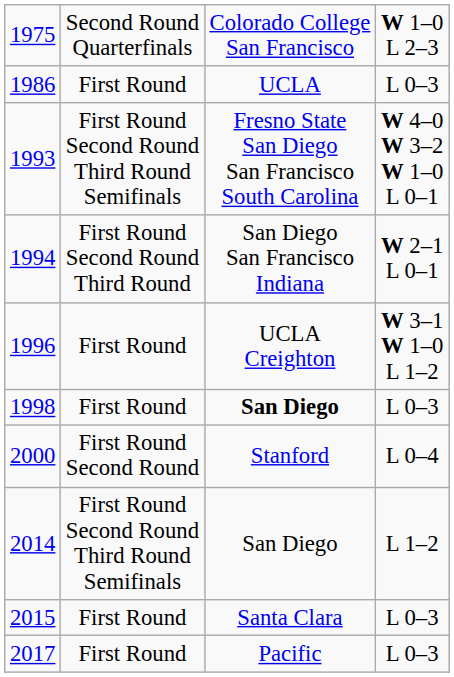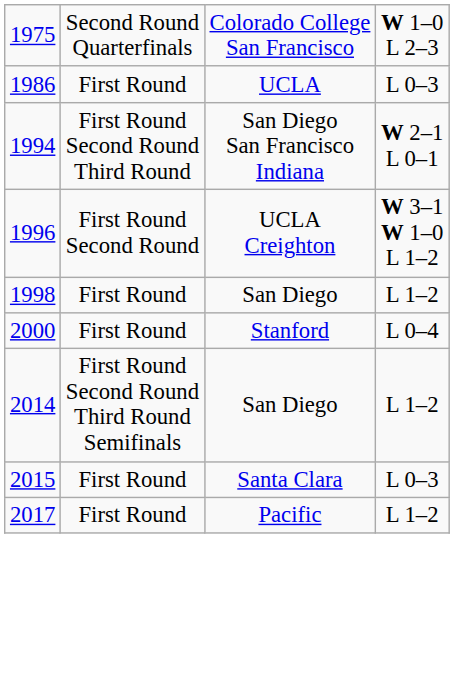 <table class="wikitable">
 <tr style="text-align:center">
 <td><a href='#'>1975</a></td>
 <td>Second Round<br>Quarterfinals</td>
 <td><a href='#'>Colorado College</a><br><a href='#'>San Francisco</a></td>
 <td><strong>W</strong> 1–0<br>L 2–3</td>
 </tr>
 <tr style="text-align:center">
 <td><a href='#'>1986</a></td>
 <td>First Round</td>
 <td><a href='#'>UCLA</a></td>
 <td>L 0–3</td>
 </tr>
 <tr style="text-align:center">
-<td><a href='#'>1993</a></td>
-<td>First Round<br>Second Round<br>Third Round<br>Semifinals</td>
-<td><a href='#'>Fresno State</a><br><a href='#'>San Diego</a><br>San Francisco<br><a href='#'>South Carolina</a></td>
-<td><strong>W</strong> 4–0<br><strong>W</strong> 3–2<br><strong>W</strong> 1–0<br>L 0–1</td>
-</tr>
-<tr style="text-align:center">
 <td><a href='#'>1994</a></td>
 <td>First Round<br>Second Round<br>Third Round</td>
 <td>San Diego<br>San Francisco<br><a href='#'>Indiana</a></td>
 <td><strong>W</strong> 2–1<br>L 0–1</td>
 </tr>
 <tr style="text-align:center">
 <td><a href='#'>1996</a></td>
-<td>First Round</td>
+<td>First Round<br>Second Round</td>
 <td>UCLA<br><a href='#'>Creighton</a></td>
 <td><strong>W</strong> 3–1<br><strong>W</strong> 1–0<br>L 1–2</td>
 </tr>
 <tr style="text-align:center">
 <td><a href='#'>1998</a></td>
 <td>First Round</td>
-<td><strong>San Diego</strong></td>
-<td>L 0–3</td>
+<td>San Diego</td>
+<td>L 1–2</td>
 </tr>
 <tr style="text-align:center">
 <td><a href='#'>2000</a></td>
-<td>First Round<br>Second Round</td>
+<td>First Round</td>
 <td><a href='#'>Stanford</a></td>
 <td>L 0–4</td>
 </tr>
 <tr style="text-align:center">
 <td><a href='#'>2014</a></td>
 <td>First Round<br>Second Round<br>Third Round<br>Semifinals</td>
 <td>San Diego</td>
 <td>L 1–2</td>
 </tr>
 <tr style="text-align:center">
 <td><a href='#'>2015</a></td>
 <td>First Round</td>
 <td><a href='#'>Santa Clara</a></td>
 <td>L 0–3</td>
 </tr>
 <tr style="text-align:center">
 <td><a href='#'>2017</a></td>
 <td>First Round</td>
 <td><a href='#'>Pacific</a></td>
-<td>L 0–3</td>
+<td>L 1–2</td>
 </tr>
 </table>
